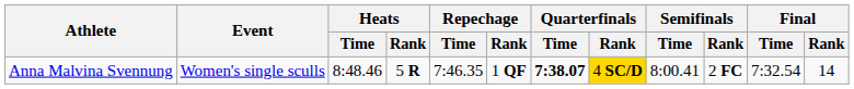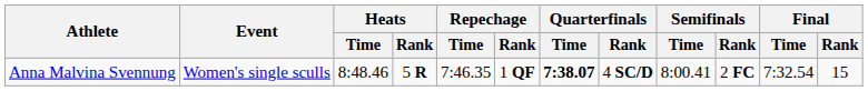 <table class="wikitable" style="font-size:90%">
 <tr>
 <th rowspan="2">Athlete</th>
 <th rowspan="2">Event</th>
 <th colspan="2">Heats</th>
 <th colspan="2">Repechage</th>
 <th colspan="2">Quarterfinals</th>
 <th colspan="2">Semifinals</th>
 <th colspan="2">Final</th>
 </tr>
 <tr style="font-size:95%">
 <th>Time</th>
 <th>Rank</th>
 <th>Time</th>
 <th>Rank</th>
 <th>Time</th>
 <th>Rank</th>
 <th>Time</th>
 <th>Rank</th>
 <th>Time</th>
 <th>Rank</th>
 </tr>
 <tr align=center>
 <td align=left><a href='#'>Anna Malvina Svennung</a></td>
 <td align=left><a href='#'>Women's single sculls</a></td>
 <td>8:48.46</td>
 <td>5 <strong>R</strong></td>
 <td>7:46.35</td>
 <td>1 <strong>QF</strong></td>
 <td><strong>7:38.07</strong></td>
-<td style="background: gold;">4 <strong>SC/D</strong></td>
+<td>4 <strong>SC/D</strong></td>
 <td>8:00.41</td>
 <td>2 <strong>FC</strong></td>
 <td>7:32.54</td>
-<td>14</td>
+<td>15</td>
 </tr>
 </table>
